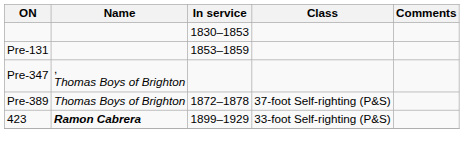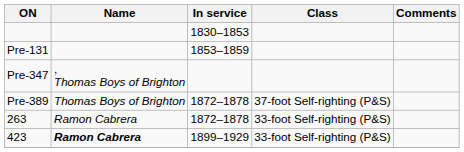 <table class="wikitable">
 <tr>
 <th>ON</th>
 <th>Name</th>
 <th>In service</th>
 <th>Class</th>
 <th>Comments</th>
 </tr>
 <tr>
 <td></td>
 <td></td>
 <td>1830–1853</td>
 <td></td>
 <td></td>
 </tr>
 <tr>
 <td>Pre-131</td>
 <td></td>
 <td>1853–1859</td>
 <td></td>
 <td></td>
 </tr>
 <tr>
 <td>Pre-347</td>
 <td>,<br><em>Thomas Boys of Brighton</em></td>
 <td></td>
 <td></td>
 <td><br></td>
 </tr>
 <tr>
 <td>Pre-389</td>
 <td><em>Thomas Boys of Brighton</em></td>
 <td>1872–1878</td>
 <td>37-foot Self-righting (P&S)</td>
 <td></td>
 </tr>
 <tr>
+<td>263</td>
+<td><em>Ramon Cabrera</em></td>
+<td>1872–1878</td>
+<td>33-foot Self-righting (P&S)</td>
+<td></td>
+</tr>
+<tr>
 <td>423</td>
 <td><strong><em>Ramon Cabrera</em></strong></td>
 <td>1899–1929</td>
 <td>33-foot Self-righting (P&S)</td>
 <td></td>
 </tr>
 <tr>
 </tr>
 </table>
